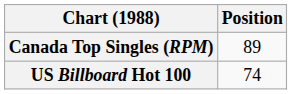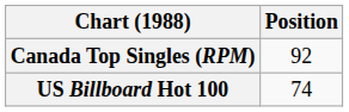 <table class="wikitable sortable plainrowheaders" style="text-align:center">
 <tr>
 <th>Chart (1988)</th>
 <th>Position</th>
 </tr>
 <tr>
 <th scope="row">Canada Top Singles (<em>RPM</em>)</th>
-<td>89</td>
+<td>92</td>
 </tr>
 <tr>
 <th scope="row">US <em>Billboard</em> Hot 100</th>
 <td>74</td>
 </tr>
 </table>
